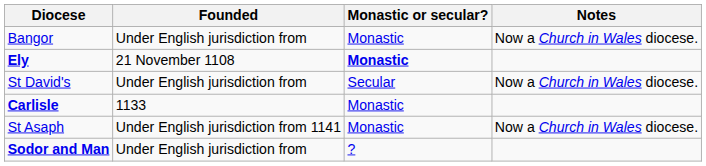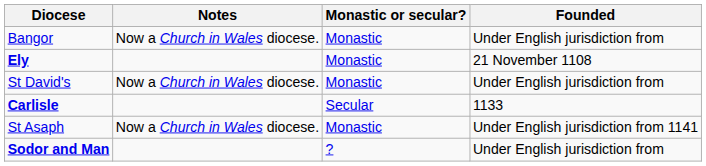 <table class="wikitable">
 <tr>
 <th>Diocese</th>
+<th>Notes</th>
+<th>Monastic or secular?</th>
 <th>Founded</th>
-<th>Monastic or secular?</th>
-<th>Notes</th>
 </tr>
 <tr>
 <td><a href='#'>Bangor</a></td>
+<td>Now a <em><a href='#'>Church in Wales</a></em> diocese.</td>
+<td><a href='#'>Monastic</a></td>
 <td>Under English jurisdiction from </td>
-<td><a href='#'>Monastic</a></td>
-<td>Now a <em><a href='#'>Church in Wales</a></em> diocese.</td>
 </tr>
 <tr>
 <td><strong><a href='#'>Ely</a></strong></td>
+<td></td>
+<td><a href='#'>Monastic</a></td>
 <td>21 November 1108</td>
-<td><strong><a href='#'>Monastic</a></strong></td>
-<td></td>
 </tr>
 <tr>
 <td><a href='#'>St David's</a></td>
+<td>Now a <em><a href='#'>Church in Wales</a></em> diocese.</td>
+<td><a href='#'>Monastic</a></td>
 <td>Under English jurisdiction from </td>
-<td><a href='#'>Secular</a></td>
-<td>Now a <em><a href='#'>Church in Wales</a></em> diocese.</td>
 </tr>
 <tr>
 <td><strong><a href='#'>Carlisle</a></strong></td>
+<td></td>
+<td><a href='#'>Secular</a></td>
 <td>1133</td>
-<td><a href='#'>Monastic</a></td>
-<td></td>
 </tr>
 <tr>
 <td><a href='#'>St Asaph</a></td>
+<td>Now a <em><a href='#'>Church in Wales</a></em> diocese.</td>
+<td><a href='#'>Monastic</a></td>
 <td>Under English jurisdiction from 1141</td>
-<td><a href='#'>Monastic</a></td>
-<td>Now a <em><a href='#'>Church in Wales</a></em> diocese.</td>
 </tr>
 <tr>
 <td><strong><a href='#'>Sodor and Man</a></strong></td>
+<td></td>
+<td><a href='#'>?</a></td>
 <td>Under English jurisdiction from </td>
-<td><a href='#'>?</a></td>
-<td></td>
 </tr>
 </table>
